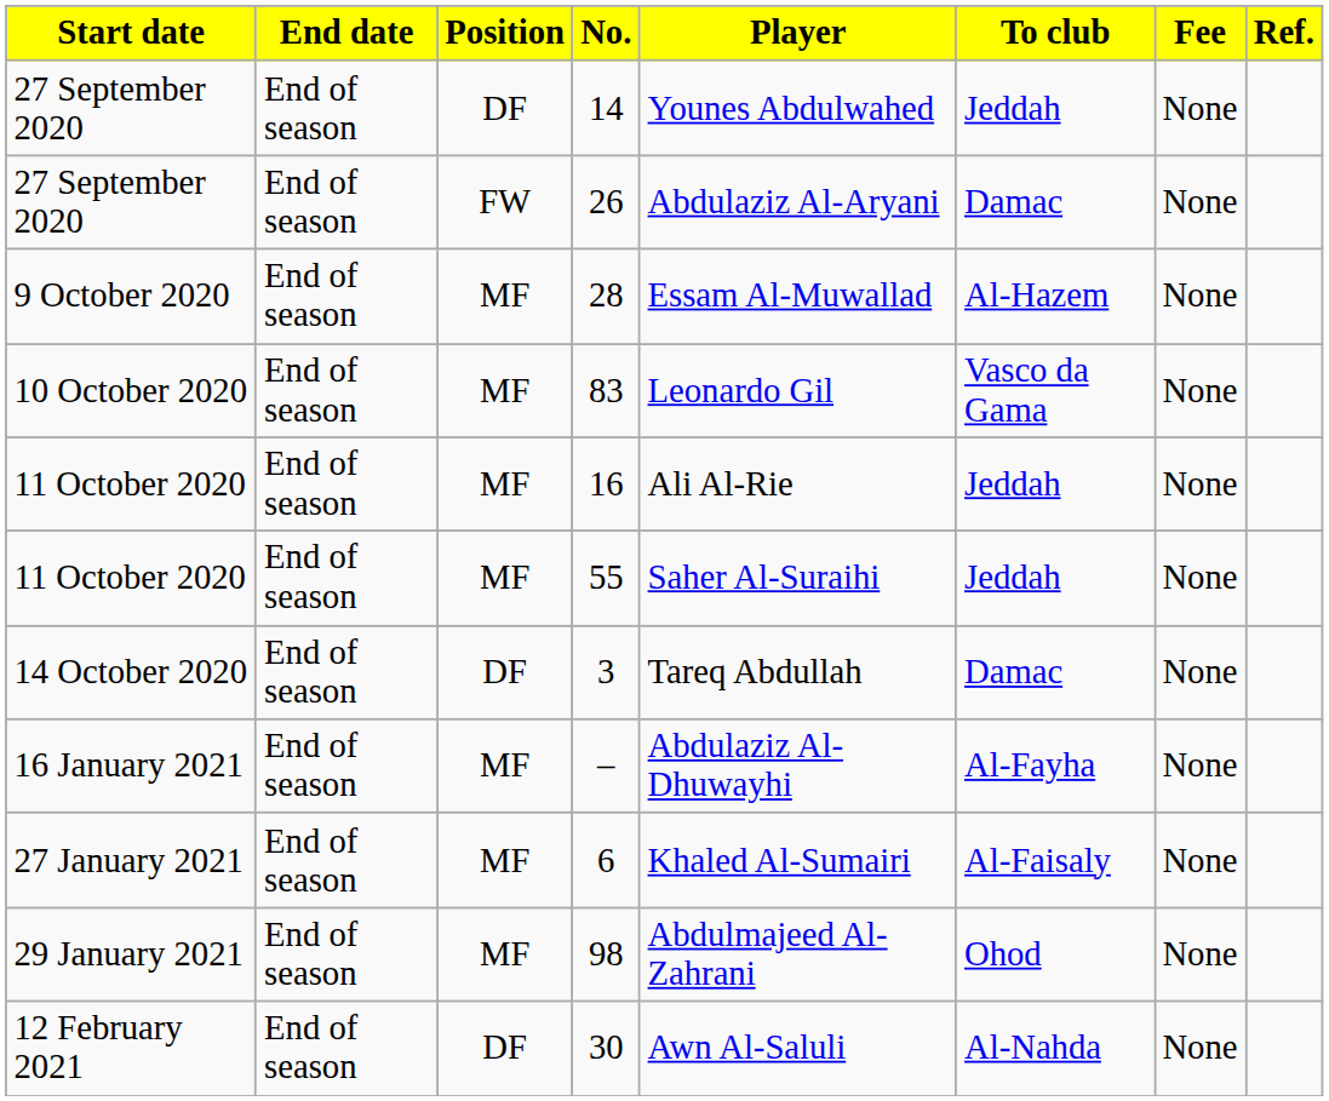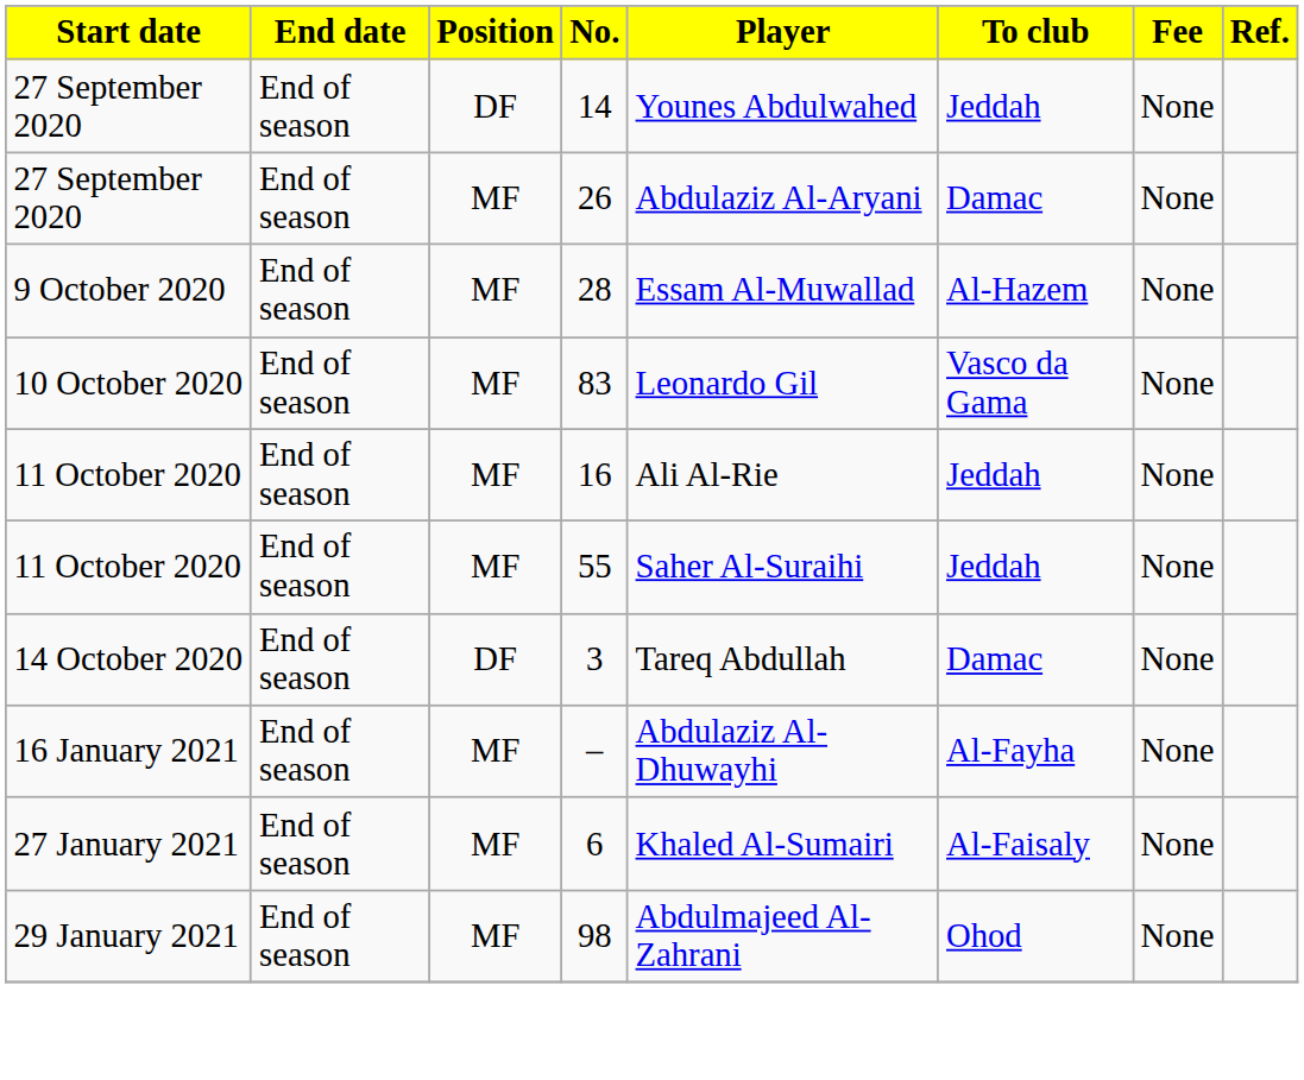 <table class="wikitable sortable">
 <tr>
 <th style="background:yellow; color:black;"><strong>Start date</strong></th>
 <th style="background:yellow; color:black;"><strong>End date</strong></th>
 <th style="background:yellow; color:black;"><strong>Position</strong></th>
 <th style="background:yellow; color:black;"><strong>No.</strong></th>
 <th style="background:yellow; color:black;"><strong>Player</strong></th>
 <th style="background:yellow; color:black;"><strong>To club</strong></th>
 <th style="background:yellow; color:black;"><strong>Fee</strong></th>
 <th style="background:yellow; color:black;"><strong>Ref.</strong></th>
 </tr>
 <tr>
 <td>27 September 2020</td>
 <td>End of season</td>
 <td style="text-align:center;">DF</td>
 <td style="text-align:center;">14</td>
 <td style="text-align:left;"> <a href='#'>Younes Abdulwahed</a></td>
 <td style="text-align:left;"> <a href='#'>Jeddah</a></td>
 <td>None</td>
 <td></td>
 </tr>
 <tr>
 <td>27 September 2020</td>
 <td>End of season</td>
-<td style="text-align:center;">FW</td>
+<td style="text-align:center;">MF</td>
 <td style="text-align:center;">26</td>
 <td style="text-align:left;"> <a href='#'>Abdulaziz Al-Aryani</a></td>
 <td style="text-align:left;"> <a href='#'>Damac</a></td>
 <td>None</td>
 <td></td>
 </tr>
 <tr>
 <td>9 October 2020</td>
 <td>End of season</td>
 <td style="text-align:center;">MF</td>
 <td style="text-align:center;">28</td>
 <td style="text-align:left;"> <a href='#'>Essam Al-Muwallad</a></td>
 <td style="text-align:left;"> <a href='#'>Al-Hazem</a></td>
 <td>None</td>
 <td></td>
 </tr>
 <tr>
 <td>10 October 2020</td>
 <td>End of season</td>
 <td style="text-align:center;">MF</td>
 <td style="text-align:center;">83</td>
 <td style="text-align:left;"> <a href='#'>Leonardo Gil</a></td>
 <td style="text-align:left;"> <a href='#'>Vasco da Gama</a></td>
 <td>None</td>
 <td></td>
 </tr>
 <tr>
 <td>11 October 2020</td>
 <td>End of season</td>
 <td style="text-align:center;">MF</td>
 <td style="text-align:center;">16</td>
 <td style="text-align:left;"> Ali Al-Rie</td>
 <td style="text-align:left;"> <a href='#'>Jeddah</a></td>
 <td>None</td>
 <td></td>
 </tr>
 <tr>
 <td>11 October 2020</td>
 <td>End of season</td>
 <td style="text-align:center;">MF</td>
 <td style="text-align:center;">55</td>
 <td style="text-align:left;"> <a href='#'>Saher Al-Suraihi</a></td>
 <td style="text-align:left;"> <a href='#'>Jeddah</a></td>
 <td>None</td>
 <td></td>
 </tr>
 <tr>
 <td>14 October 2020</td>
 <td>End of season</td>
 <td style="text-align:center;">DF</td>
 <td style="text-align:center;">3</td>
 <td style="text-align:left;"> Tareq Abdullah</td>
 <td style="text-align:left;"> <a href='#'>Damac</a></td>
 <td>None</td>
 <td></td>
 </tr>
 <tr>
 <td>16 January 2021</td>
 <td>End of season</td>
 <td style="text-align:center;">MF</td>
 <td style="text-align:center;">–</td>
 <td style="text-align:left;"> <a href='#'>Abdulaziz Al-Dhuwayhi</a></td>
 <td style="text-align:left;"> <a href='#'>Al-Fayha</a></td>
 <td>None</td>
 <td></td>
 </tr>
 <tr>
 <td>27 January 2021</td>
 <td>End of season</td>
 <td style="text-align:center;">MF</td>
 <td style="text-align:center;">6</td>
 <td style="text-align:left;"> <a href='#'>Khaled Al-Sumairi</a></td>
 <td style="text-align:left;"> <a href='#'>Al-Faisaly</a></td>
 <td>None</td>
 <td></td>
 </tr>
 <tr>
 <td>29 January 2021</td>
 <td>End of season</td>
 <td style="text-align:center;">MF</td>
 <td style="text-align:center;">98</td>
 <td style="text-align:left;"> <a href='#'>Abdulmajeed Al-Zahrani</a></td>
 <td style="text-align:left;"> <a href='#'>Ohod</a></td>
 <td>None</td>
 <td></td>
 </tr>
 <tr>
-<td>12 February 2021</td>
-<td>End of season</td>
-<td style="text-align:center;">DF</td>
-<td style="text-align:center;">30</td>
-<td style="text-align:left;"> <a href='#'>Awn Al-Saluli</a></td>
-<td style="text-align:left;"> <a href='#'>Al-Nahda</a></td>
-<td>None</td>
-<td></td>
-</tr>
-<tr>
 </tr>
 </table>
